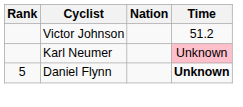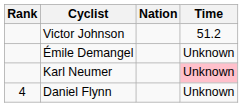 <table class="wikitable sortable">
 <tr>
 <th>Rank</th>
 <th>Cyclist</th>
 <th>Nation</th>
 <th>Time</th>
 </tr>
 <tr>
 <td align=center></td>
 <td>Victor Johnson</td>
 <td></td>
 <td align=center>51.2</td>
 </tr>
 <tr>
 <td align=center></td>
+<td>Émile Demangel</td>
+<td></td>
+<td align=center>Unknown</td>
+</tr>
+<tr>
+<td align=center></td>
 <td>Karl Neumer</td>
 <td></td>
 <td align=center style="background: pink;">Unknown</td>
 </tr>
 <tr>
-<td align=center>5</td>
+<td align=center>4</td>
 <td>Daniel Flynn</td>
 <td></td>
-<td align=center><strong>Unknown</strong></td>
+<td align=center>Unknown</td>
 </tr>
 </table>
